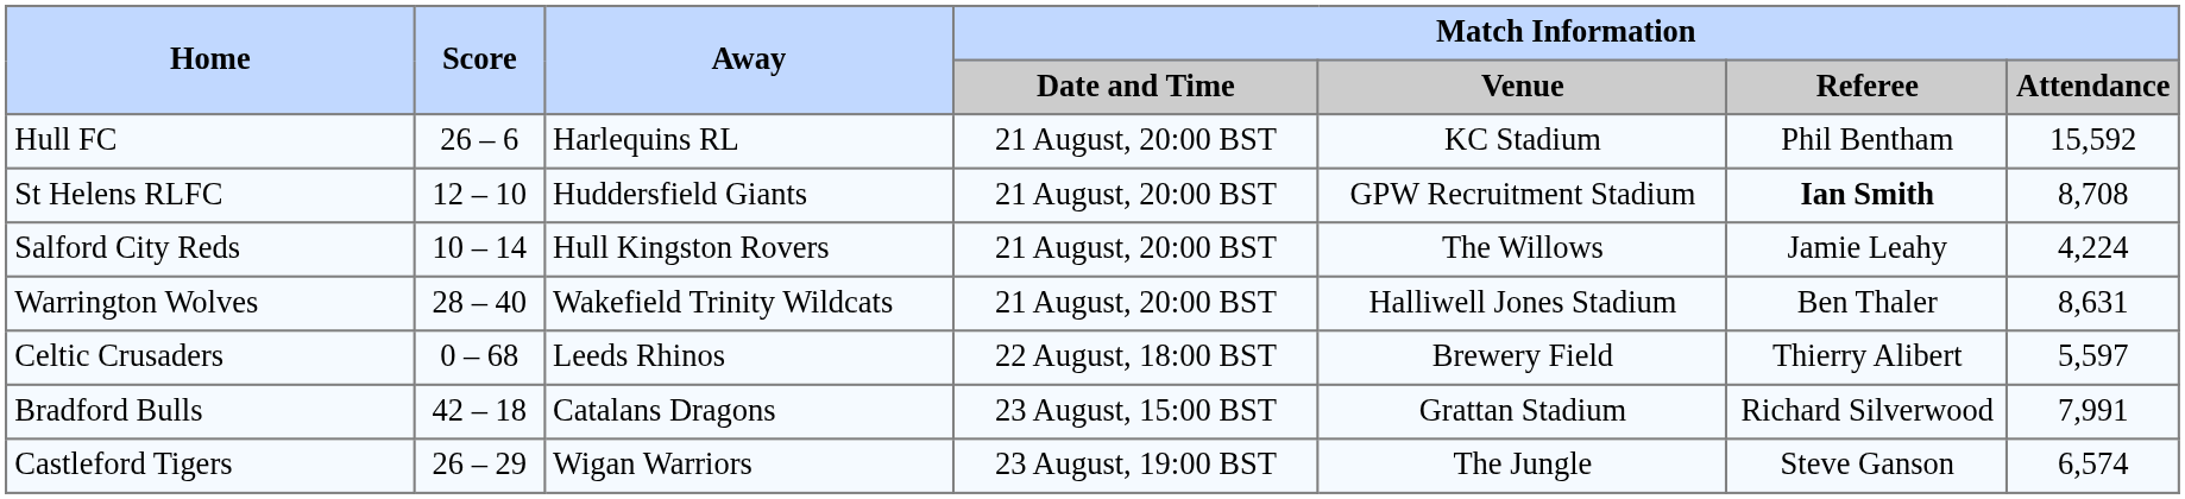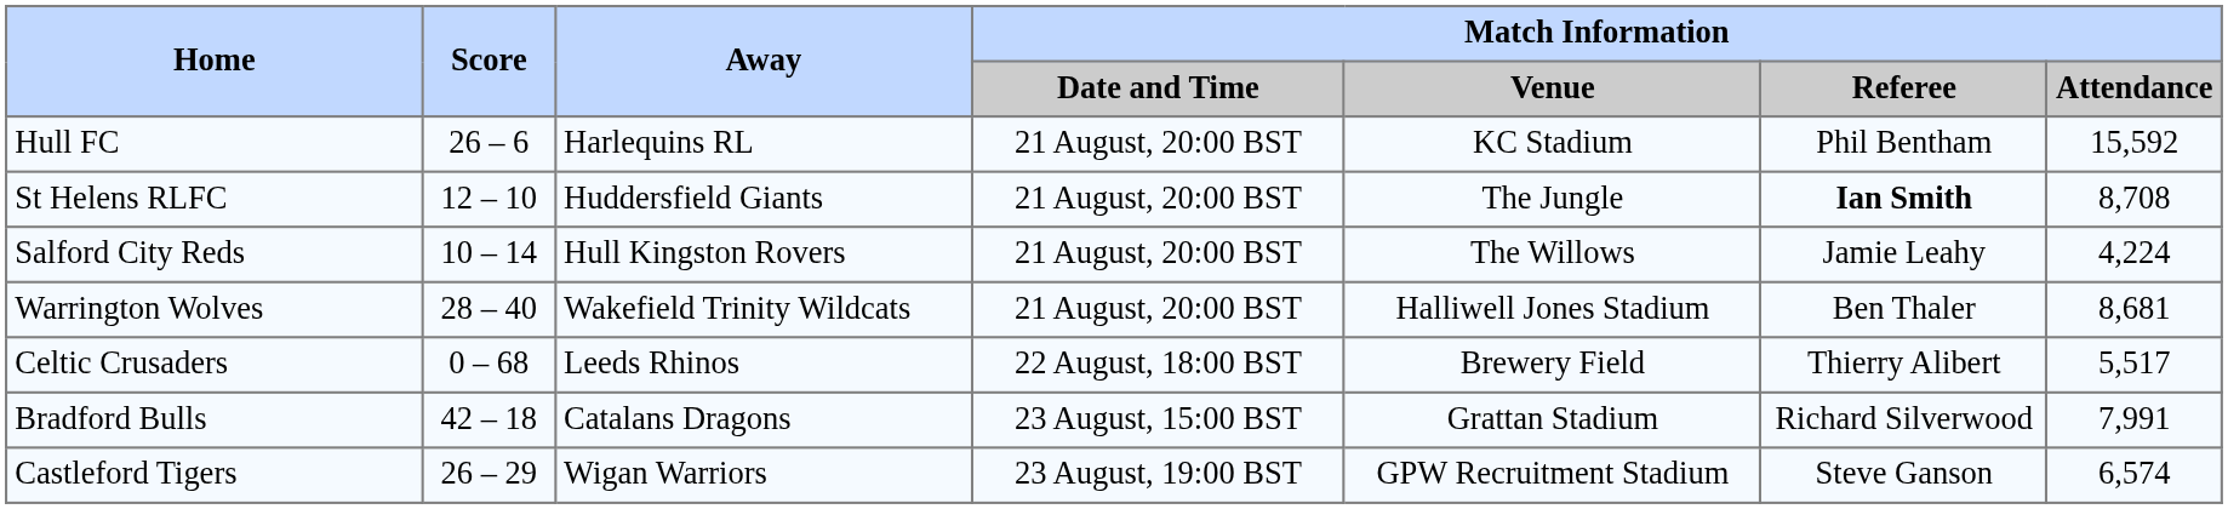 <table border=1 style="border-collapse:collapse; font-size:80%; text-align:center;" cellpadding=3 cellspacing=0 width=100%>
 <tr bgcolor=#C1D8FF>
 <th rowspan=2 width=19%>Home</th>
 <th rowspan=2 width=6%>Score</th>
 <th rowspan=2 width=19%>Away</th>
 <th colspan=6>Match Information</th>
 </tr>
 <tr bgcolor=#CCCCCC>
 <th width=17%>Date and Time</th>
 <th width=19%>Venue</th>
 <th width=13%>Referee</th>
 <th width=7%>Attendance</th>
 </tr>
 <tr bgcolor=#F5FAFF>
 <td align=left> Hull FC</td>
 <td>26 – 6</td>
 <td align=left> Harlequins RL</td>
 <td>21 August, 20:00 BST</td>
 <td>KC Stadium</td>
 <td>Phil Bentham</td>
 <td>15,592</td>
 </tr>
 <tr bgcolor=#F5FAFF>
 <td align=left> St Helens RLFC</td>
 <td>12 – 10</td>
 <td align=left> Huddersfield Giants</td>
 <td>21 August, 20:00 BST</td>
-<td>GPW Recruitment Stadium</td>
+<td>The Jungle</td>
 <td><strong>Ian Smith</strong></td>
 <td>8,708</td>
 </tr>
 <tr bgcolor=#F5FAFF>
 <td align=left> Salford City Reds</td>
 <td>10 – 14</td>
 <td align=left> Hull Kingston Rovers</td>
 <td>21 August, 20:00 BST</td>
 <td>The Willows</td>
 <td>Jamie Leahy</td>
 <td>4,224</td>
 </tr>
 <tr bgcolor=#F5FAFF>
 <td align=left> Warrington Wolves</td>
 <td>28 – 40</td>
 <td align=left> Wakefield Trinity Wildcats</td>
 <td>21 August, 20:00 BST</td>
 <td>Halliwell Jones Stadium</td>
 <td>Ben Thaler</td>
-<td>8,631</td>
+<td>8,681</td>
 </tr>
 <tr bgcolor=#F5FAFF>
 <td align=left> Celtic Crusaders</td>
 <td>0 – 68</td>
 <td align=left> Leeds Rhinos</td>
 <td>22 August, 18:00 BST</td>
 <td>Brewery Field</td>
 <td>Thierry Alibert</td>
-<td>5,597</td>
+<td>5,517</td>
 </tr>
 <tr bgcolor=#F5FAFF>
 <td align=left> Bradford Bulls</td>
 <td>42 – 18</td>
 <td align=left> Catalans Dragons</td>
 <td>23 August, 15:00 BST</td>
 <td>Grattan Stadium</td>
 <td>Richard Silverwood</td>
 <td>7,991</td>
 </tr>
 <tr bgcolor=#F5FAFF>
 <td align=left> Castleford Tigers</td>
 <td>26 – 29</td>
 <td align=left> Wigan Warriors</td>
 <td>23 August, 19:00 BST</td>
-<td>The Jungle</td>
+<td>GPW Recruitment Stadium</td>
 <td>Steve Ganson</td>
 <td>6,574</td>
 </tr>
 </table>
